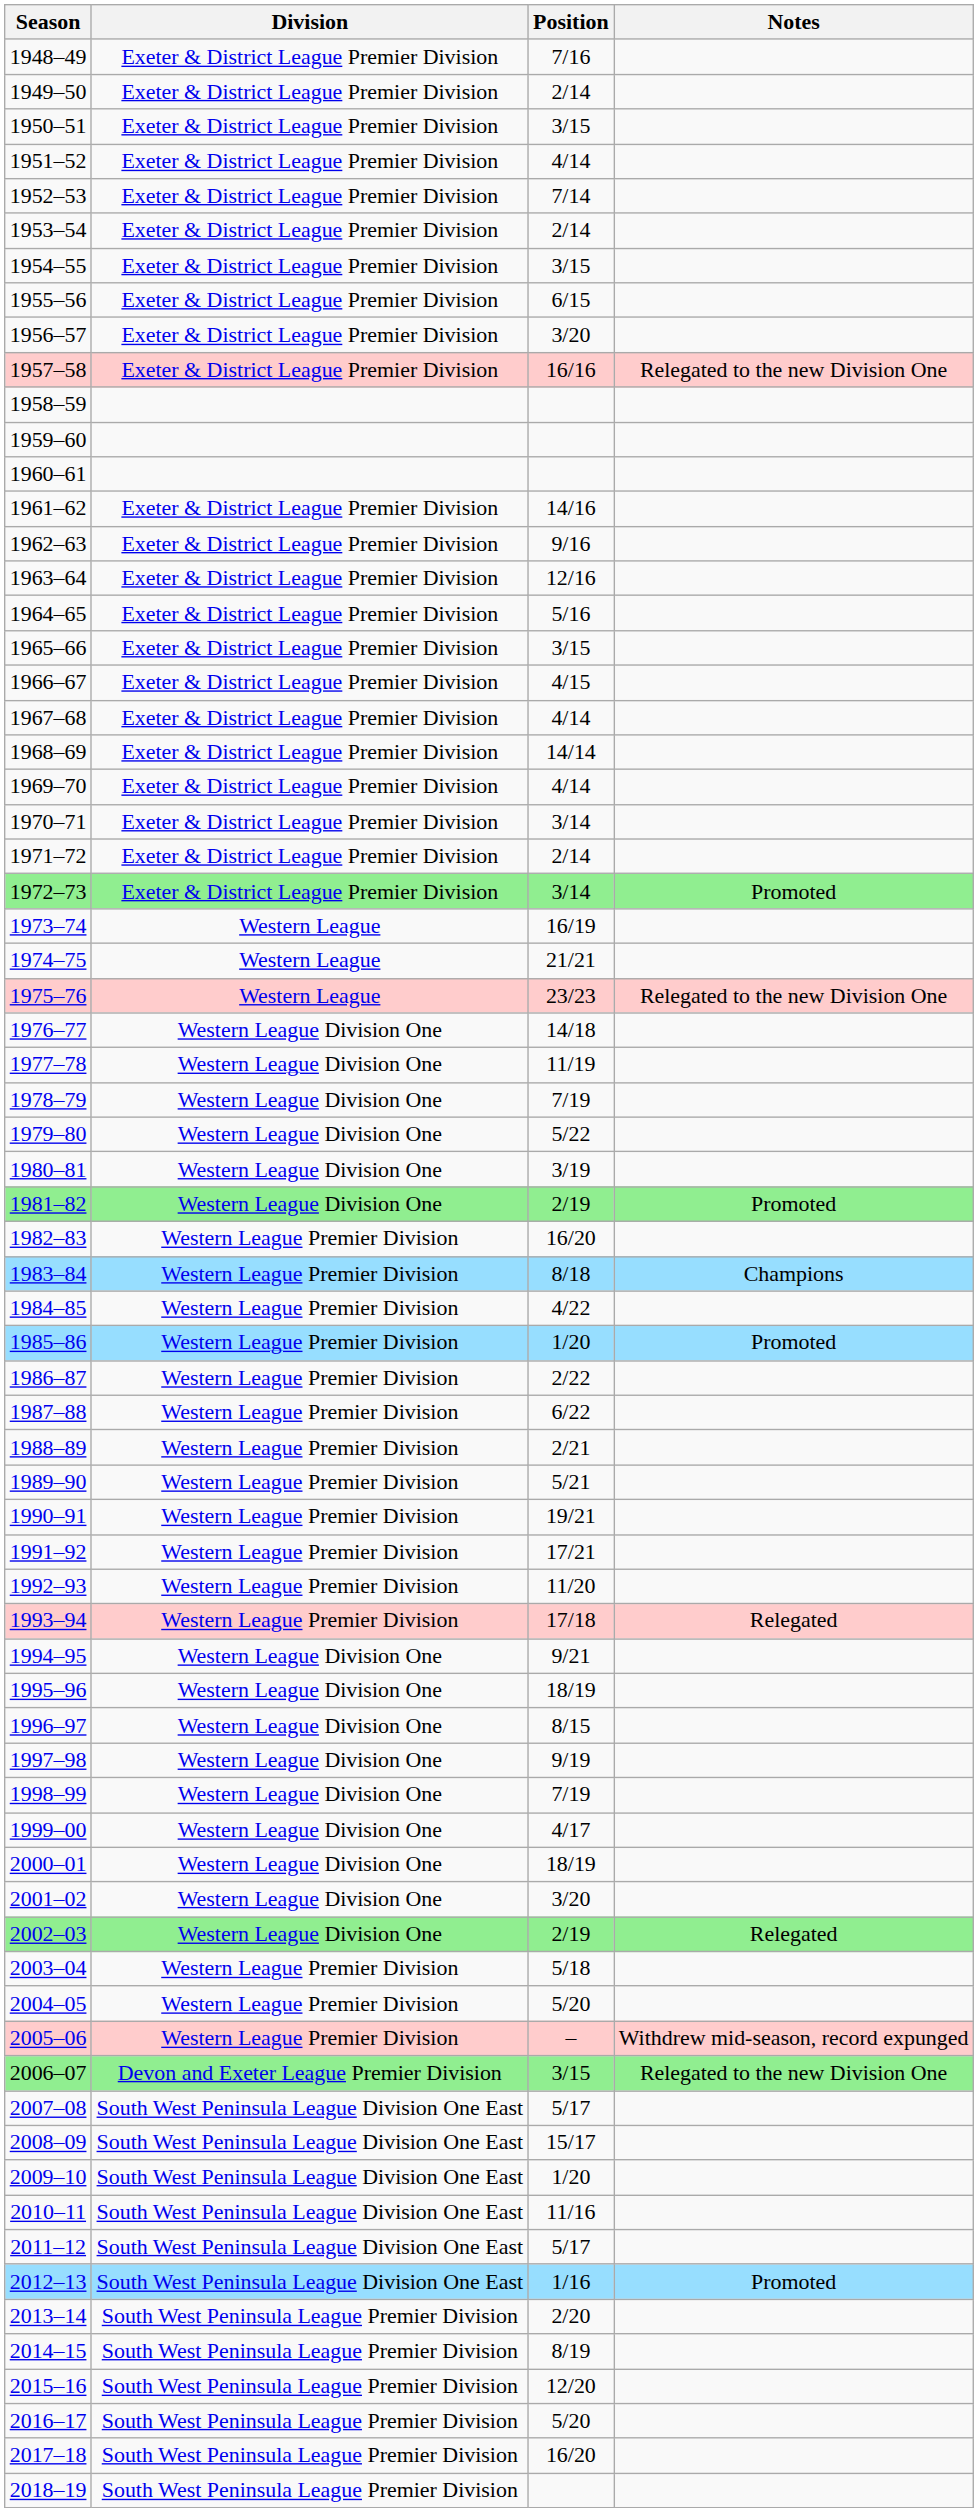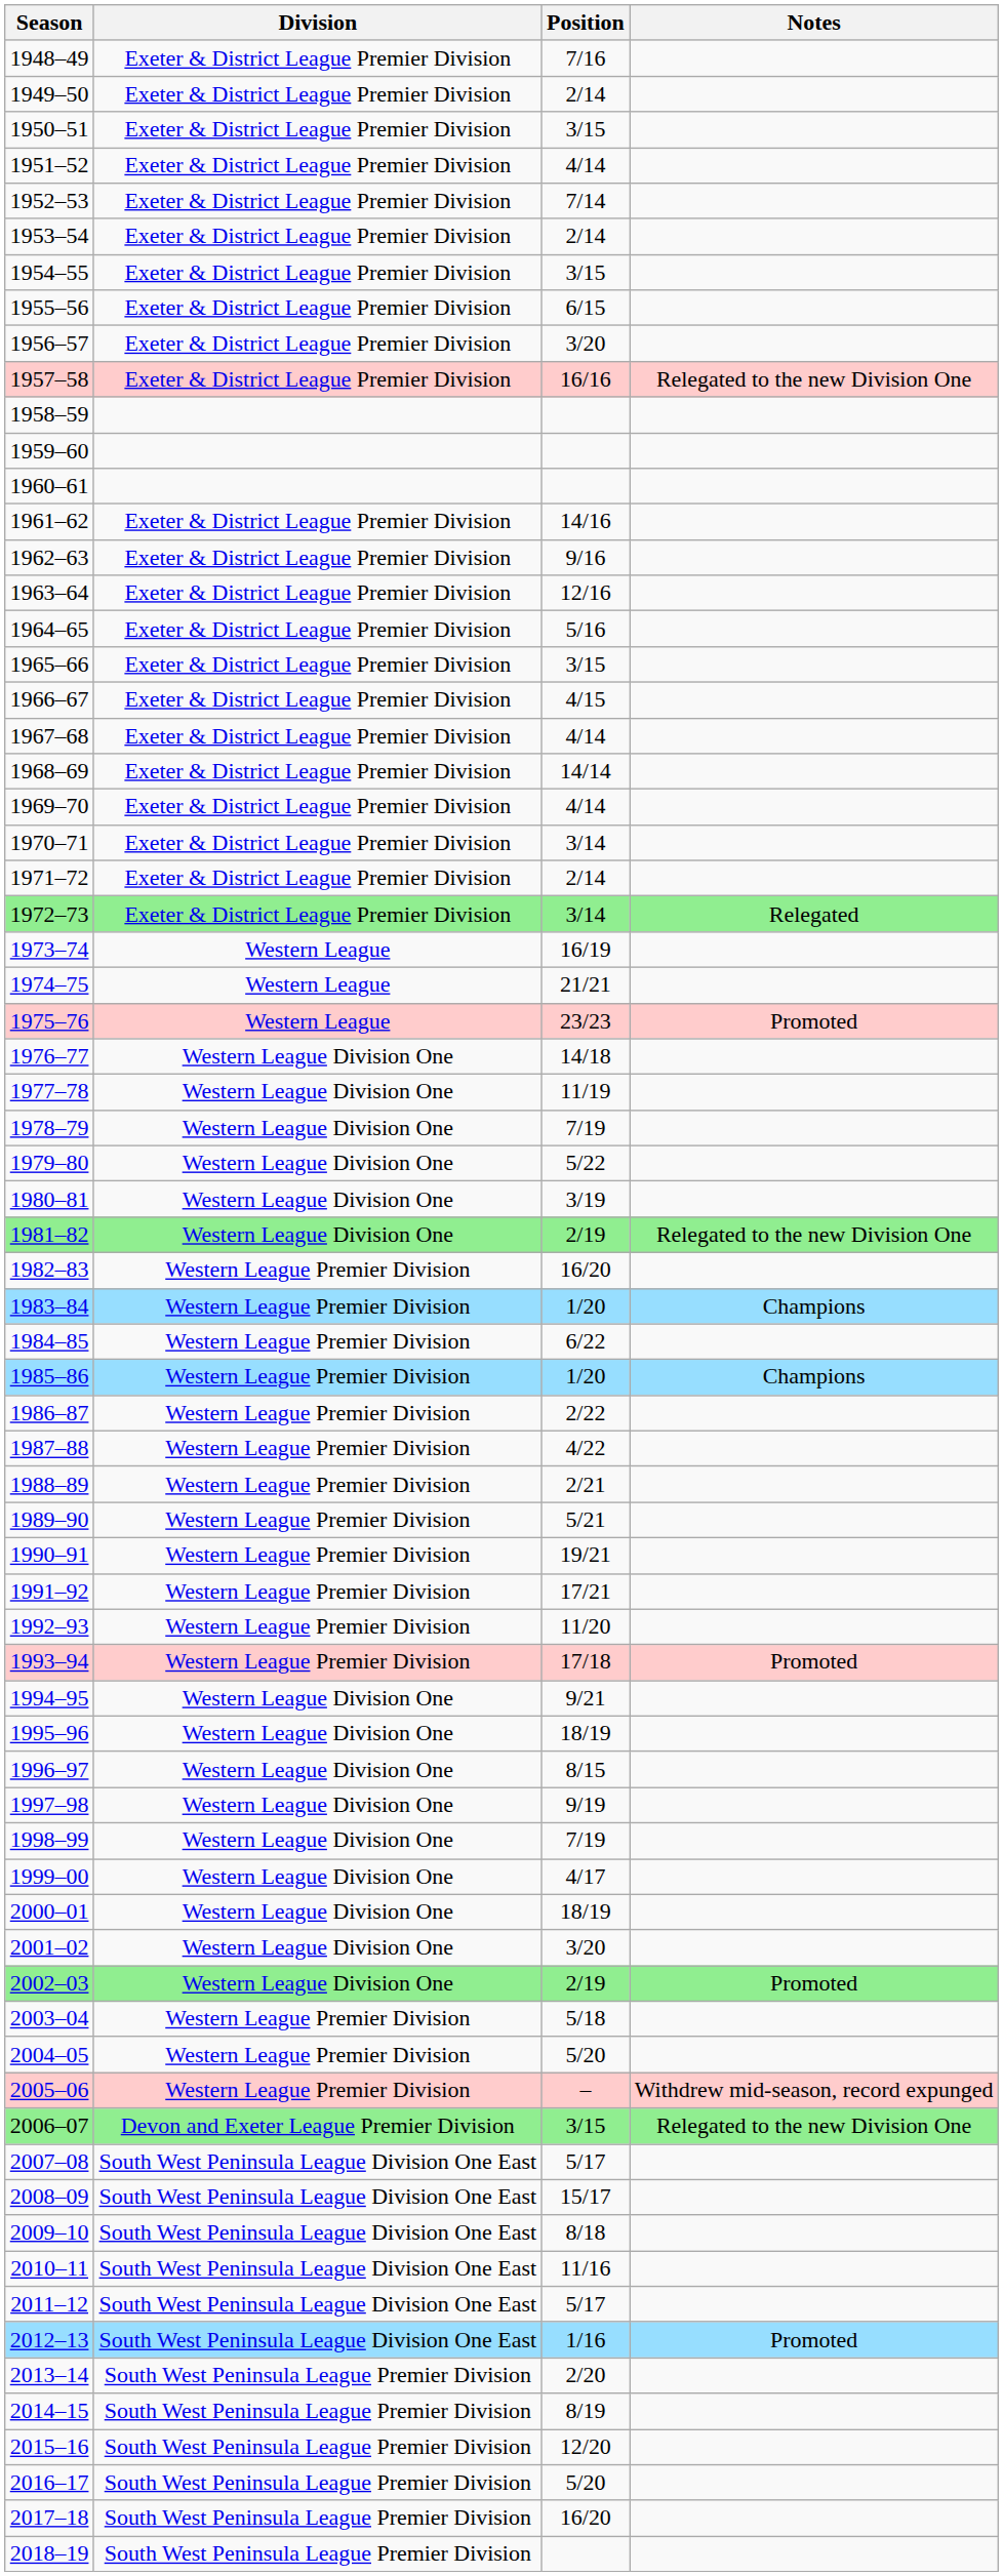 <table class="wikitable collapsible collapsed" style=text-align:center>
 <tr>
 <th>Season</th>
 <th>Division</th>
 <th>Position</th>
 <th>Notes</th>
 </tr>
 <tr>
 <td>1948–49</td>
 <td><a href='#'>Exeter & District League</a> Premier Division</td>
 <td>7/16</td>
 <td></td>
 </tr>
 <tr>
 <td>1949–50</td>
 <td><a href='#'>Exeter & District League</a> Premier Division</td>
 <td>2/14</td>
 <td></td>
 </tr>
 <tr>
 <td>1950–51</td>
 <td><a href='#'>Exeter & District League</a> Premier Division</td>
 <td>3/15</td>
 <td></td>
 </tr>
 <tr>
 <td>1951–52</td>
 <td><a href='#'>Exeter & District League</a> Premier Division</td>
 <td>4/14</td>
 <td></td>
 </tr>
 <tr>
 <td>1952–53</td>
 <td><a href='#'>Exeter & District League</a> Premier Division</td>
 <td>7/14</td>
 <td></td>
 </tr>
 <tr>
 <td>1953–54</td>
 <td><a href='#'>Exeter & District League</a> Premier Division</td>
 <td>2/14</td>
 <td></td>
 </tr>
 <tr>
 <td>1954–55</td>
 <td><a href='#'>Exeter & District League</a> Premier Division</td>
 <td>3/15</td>
 <td></td>
 </tr>
 <tr>
 <td>1955–56</td>
 <td><a href='#'>Exeter & District League</a> Premier Division</td>
 <td>6/15</td>
 <td></td>
 </tr>
 <tr>
 <td>1956–57</td>
 <td><a href='#'>Exeter & District League</a> Premier Division</td>
 <td>3/20</td>
 <td></td>
 </tr>
 <tr style="background:#fcc">
 <td>1957–58</td>
 <td><a href='#'>Exeter & District League</a> Premier Division</td>
 <td>16/16</td>
 <td>Relegated to the new Division One</td>
 </tr>
 <tr>
 <td>1958–59</td>
 <td></td>
 <td></td>
 <td></td>
 </tr>
 <tr>
 <td>1959–60</td>
 <td></td>
 <td></td>
 <td></td>
 </tr>
 <tr>
 <td>1960–61</td>
 <td></td>
 <td></td>
 <td></td>
 </tr>
 <tr>
 <td>1961–62</td>
 <td><a href='#'>Exeter & District League</a> Premier Division</td>
 <td>14/16</td>
 <td></td>
 </tr>
 <tr>
 <td>1962–63</td>
 <td><a href='#'>Exeter & District League</a> Premier Division</td>
 <td>9/16</td>
 <td></td>
 </tr>
 <tr>
 <td>1963–64</td>
 <td><a href='#'>Exeter & District League</a> Premier Division</td>
 <td>12/16</td>
 <td></td>
 </tr>
 <tr>
 <td>1964–65</td>
 <td><a href='#'>Exeter & District League</a> Premier Division</td>
 <td>5/16</td>
 <td></td>
 </tr>
 <tr>
 <td>1965–66</td>
 <td><a href='#'>Exeter & District League</a> Premier Division</td>
 <td>3/15</td>
 <td></td>
 </tr>
 <tr>
 <td>1966–67</td>
 <td><a href='#'>Exeter & District League</a> Premier Division</td>
 <td>4/15</td>
 <td></td>
 </tr>
 <tr>
 <td>1967–68</td>
 <td><a href='#'>Exeter & District League</a> Premier Division</td>
 <td>4/14</td>
 <td></td>
 </tr>
 <tr>
 <td>1968–69</td>
 <td><a href='#'>Exeter & District League</a> Premier Division</td>
 <td>14/14</td>
 <td></td>
 </tr>
 <tr>
 <td>1969–70</td>
 <td><a href='#'>Exeter & District League</a> Premier Division</td>
 <td>4/14</td>
 <td></td>
 </tr>
 <tr>
 <td>1970–71</td>
 <td><a href='#'>Exeter & District League</a> Premier Division</td>
 <td>3/14</td>
 <td></td>
 </tr>
 <tr>
 <td>1971–72</td>
 <td><a href='#'>Exeter & District League</a> Premier Division</td>
 <td>2/14</td>
 <td></td>
 </tr>
 <tr style="background:#90EE90">
 <td>1972–73</td>
 <td><a href='#'>Exeter & District League</a> Premier Division</td>
 <td>3/14</td>
-<td>Promoted</td>
+<td>Relegated</td>
 </tr>
 <tr>
 <td><a href='#'>1973–74</a></td>
 <td><a href='#'>Western League</a></td>
 <td>16/19</td>
 <td></td>
 </tr>
 <tr>
 <td><a href='#'>1974–75</a></td>
 <td><a href='#'>Western League</a></td>
 <td>21/21</td>
 <td></td>
 </tr>
 <tr style="background:#fcc">
 <td><a href='#'>1975–76</a></td>
 <td><a href='#'>Western League</a></td>
 <td>23/23</td>
-<td>Relegated to the new Division One</td>
+<td>Promoted</td>
 </tr>
 <tr>
 <td><a href='#'>1976–77</a></td>
 <td><a href='#'>Western League</a> Division One</td>
 <td>14/18</td>
 <td></td>
 </tr>
 <tr>
 <td><a href='#'>1977–78</a></td>
 <td><a href='#'>Western League</a> Division One</td>
 <td>11/19</td>
 <td></td>
 </tr>
 <tr>
 <td><a href='#'>1978–79</a></td>
 <td><a href='#'>Western League</a> Division One</td>
 <td>7/19</td>
 <td></td>
 </tr>
 <tr>
 <td><a href='#'>1979–80</a></td>
 <td><a href='#'>Western League</a> Division One</td>
 <td>5/22</td>
 <td></td>
 </tr>
 <tr>
 <td><a href='#'>1980–81</a></td>
 <td><a href='#'>Western League</a> Division One</td>
 <td>3/19</td>
 <td></td>
 </tr>
 <tr style="background:#90EE90">
 <td><a href='#'>1981–82</a></td>
 <td><a href='#'>Western League</a> Division One</td>
 <td>2/19</td>
-<td>Promoted</td>
+<td>Relegated to the new Division One</td>
 </tr>
 <tr>
 <td><a href='#'>1982–83</a></td>
 <td><a href='#'>Western League</a> Premier Division</td>
 <td>16/20</td>
 <td></td>
 </tr>
 <tr style="background: #97DEFF">
 <td><a href='#'>1983–84</a></td>
 <td><a href='#'>Western League</a> Premier Division</td>
-<td>8/18</td>
+<td>1/20</td>
 <td>Champions</td>
 </tr>
 <tr>
 <td><a href='#'>1984–85</a></td>
 <td><a href='#'>Western League</a> Premier Division</td>
-<td>4/22</td>
+<td>6/22</td>
 <td></td>
 </tr>
 <tr style="background: #97DEFF">
 <td><a href='#'>1985–86</a></td>
 <td><a href='#'>Western League</a> Premier Division</td>
 <td>1/20</td>
-<td>Promoted</td>
+<td>Champions</td>
 </tr>
 <tr>
 <td><a href='#'>1986–87</a></td>
 <td><a href='#'>Western League</a> Premier Division</td>
 <td>2/22</td>
 <td></td>
 </tr>
 <tr>
 <td><a href='#'>1987–88</a></td>
 <td><a href='#'>Western League</a> Premier Division</td>
-<td>6/22</td>
+<td>4/22</td>
 <td></td>
 </tr>
 <tr>
 <td><a href='#'>1988–89</a></td>
 <td><a href='#'>Western League</a> Premier Division</td>
 <td>2/21</td>
 <td></td>
 </tr>
 <tr>
 <td><a href='#'>1989–90</a></td>
 <td><a href='#'>Western League</a> Premier Division</td>
 <td>5/21</td>
 <td></td>
 </tr>
 <tr>
 <td><a href='#'>1990–91</a></td>
 <td><a href='#'>Western League</a> Premier Division</td>
 <td>19/21</td>
 <td></td>
 </tr>
 <tr>
 <td><a href='#'>1991–92</a></td>
 <td><a href='#'>Western League</a> Premier Division</td>
 <td>17/21</td>
 <td></td>
 </tr>
 <tr>
 <td><a href='#'>1992–93</a></td>
 <td><a href='#'>Western League</a> Premier Division</td>
 <td>11/20</td>
 <td></td>
 </tr>
 <tr style="background:#fcc">
 <td><a href='#'>1993–94</a></td>
 <td><a href='#'>Western League</a> Premier Division</td>
 <td>17/18</td>
-<td>Relegated</td>
+<td>Promoted</td>
 </tr>
 <tr>
 <td><a href='#'>1994–95</a></td>
 <td><a href='#'>Western League</a> Division One</td>
 <td>9/21</td>
 <td></td>
 </tr>
 <tr>
 <td><a href='#'>1995–96</a></td>
 <td><a href='#'>Western League</a> Division One</td>
 <td>18/19</td>
 <td></td>
 </tr>
 <tr>
 <td><a href='#'>1996–97</a></td>
 <td><a href='#'>Western League</a> Division One</td>
 <td>8/15</td>
 <td></td>
 </tr>
 <tr>
 <td><a href='#'>1997–98</a></td>
 <td><a href='#'>Western League</a> Division One</td>
 <td>9/19</td>
 <td></td>
 </tr>
 <tr>
 <td><a href='#'>1998–99</a></td>
 <td><a href='#'>Western League</a> Division One</td>
 <td>7/19</td>
 <td></td>
 </tr>
 <tr>
 <td><a href='#'>1999–00</a></td>
 <td><a href='#'>Western League</a> Division One</td>
 <td>4/17</td>
 <td></td>
 </tr>
 <tr>
 <td><a href='#'>2000–01</a></td>
 <td><a href='#'>Western League</a> Division One</td>
 <td>18/19</td>
 <td></td>
 </tr>
 <tr>
 <td><a href='#'>2001–02</a></td>
 <td><a href='#'>Western League</a> Division One</td>
 <td>3/20</td>
 <td></td>
 </tr>
 <tr style="background:#90EE90">
 <td><a href='#'>2002–03</a></td>
 <td><a href='#'>Western League</a> Division One</td>
 <td>2/19</td>
-<td>Relegated</td>
+<td>Promoted</td>
 </tr>
 <tr>
 <td><a href='#'>2003–04</a></td>
 <td><a href='#'>Western League</a> Premier Division</td>
 <td>5/18</td>
 <td></td>
 </tr>
 <tr>
 <td><a href='#'>2004–05</a></td>
 <td><a href='#'>Western League</a> Premier Division</td>
 <td>5/20</td>
 <td></td>
 </tr>
 <tr style="background:#fcc">
 <td><a href='#'>2005–06</a></td>
 <td><a href='#'>Western League</a> Premier Division</td>
 <td>–</td>
 <td>Withdrew mid-season, record expunged</td>
 </tr>
 <tr style="background:#90EE90">
 <td>2006–07</td>
 <td><a href='#'>Devon and Exeter League</a> Premier Division</td>
 <td>3/15</td>
 <td>Relegated to the new Division One</td>
 </tr>
 <tr>
 <td><a href='#'>2007–08</a></td>
 <td><a href='#'>South West Peninsula League</a> Division One East</td>
 <td>5/17</td>
 <td></td>
 </tr>
 <tr>
 <td><a href='#'>2008–09</a></td>
 <td><a href='#'>South West Peninsula League</a> Division One East</td>
 <td>15/17</td>
 <td></td>
 </tr>
 <tr>
 <td><a href='#'>2009–10</a></td>
 <td><a href='#'>South West Peninsula League</a> Division One East</td>
-<td>1/20</td>
+<td>8/18</td>
 <td></td>
 </tr>
 <tr>
 <td><a href='#'>2010–11</a></td>
 <td><a href='#'>South West Peninsula League</a> Division One East</td>
 <td>11/16</td>
 <td></td>
 </tr>
 <tr>
 <td><a href='#'>2011–12</a></td>
 <td><a href='#'>South West Peninsula League</a> Division One East</td>
 <td>5/17</td>
 <td></td>
 </tr>
 <tr style="background: #97DEFF">
 <td><a href='#'>2012–13</a></td>
 <td><a href='#'>South West Peninsula League</a> Division One East</td>
 <td>1/16</td>
 <td>Promoted</td>
 </tr>
 <tr>
 <td><a href='#'>2013–14</a></td>
 <td><a href='#'>South West Peninsula League</a> Premier Division</td>
 <td>2/20</td>
 <td></td>
 </tr>
 <tr>
 <td><a href='#'>2014–15</a></td>
 <td><a href='#'>South West Peninsula League</a> Premier Division</td>
 <td>8/19</td>
 <td></td>
 </tr>
 <tr>
 <td><a href='#'>2015–16</a></td>
 <td><a href='#'>South West Peninsula League</a> Premier Division</td>
 <td>12/20</td>
 <td></td>
 </tr>
 <tr>
 <td><a href='#'>2016–17</a></td>
 <td><a href='#'>South West Peninsula League</a> Premier Division</td>
 <td>5/20</td>
 <td></td>
 </tr>
 <tr>
 <td><a href='#'>2017–18</a></td>
 <td><a href='#'>South West Peninsula League</a> Premier Division</td>
 <td>16/20</td>
 <td></td>
 </tr>
 <tr>
 <td><a href='#'>2018–19</a></td>
 <td><a href='#'>South West Peninsula League</a> Premier Division</td>
 <td></td>
 <td></td>
 </tr>
 </table>
